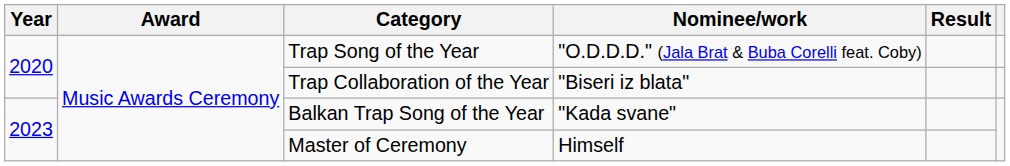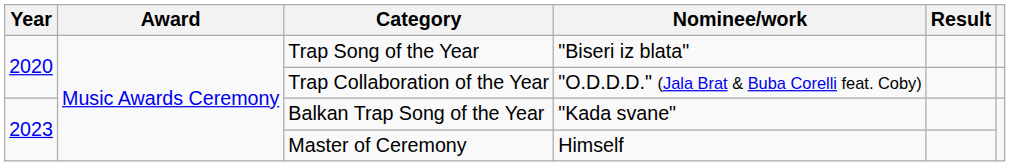 <table class="wikitable">
 <tr>
 <th>Year</th>
 <th>Award</th>
 <th>Category</th>
 <th>Nominee/work</th>
 <th>Result</th>
 <th></th>
 </tr>
 <tr>
 <td rowspan="2"><a href='#'>2020</a></td>
 <td rowspan="4"><a href='#'>Music Awards Ceremony</a></td>
 <td>Trap Song of the Year</td>
-<td>"O.D.D.D." <small>(<a href='#'>Jala Brat</a> & <a href='#'>Buba Corelli</a> feat. Coby)</small></td>
+<td>"Biseri iz blata"</td>
 <td></td>
 <td></td>
 </tr>
 <tr>
 <td>Trap Collaboration of the Year</td>
-<td>"Biseri iz blata"</td>
+<td>"O.D.D.D." <small>(<a href='#'>Jala Brat</a> & <a href='#'>Buba Corelli</a> feat. Coby)</small></td>
 <td></td>
 <td></td>
 </tr>
 <tr>
 <td rowspan="2"><a href='#'>2023</a></td>
 <td>Balkan Trap Song of the Year</td>
 <td>"Kada svane"</td>
 <td></td>
 <td rowspan="2"></td>
 </tr>
 <tr>
 <td>Master of Ceremony</td>
 <td>Himself</td>
 <td></td>
 </tr>
 </table>
